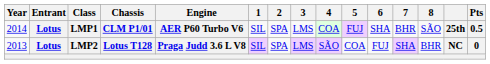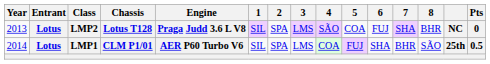 <table class="wikitable" style="text-align:center; font-size:85%">
 <tr>
 <th>Year</th>
 <th>Entrant</th>
 <th>Class</th>
 <th>Chassis</th>
 <th>Engine</th>
 <th>1</th>
 <th>2</th>
 <th>3</th>
 <th>4</th>
 <th>5</th>
 <th>6</th>
 <th>7</th>
 <th>8</th>
 <th></th>
 <th>Pts</th>
 </tr>
 <tr>
+<td><a href='#'>2013</a></td>
+<th><a href='#'>Lotus</a></th>
+<th>LMP2</th>
+<th nowrap><a href='#'>Lotus T128</a></th>
+<th nowrap><a href='#'>Praga</a> <a href='#'>Judd</a> 3.6 L V8</th>
+<td style="background:#EFCFFF;"><a href='#'>SIL</a><br></td>
+<td><a href='#'>SPA</a></td>
+<td style="background:#EFCFFF;"><a href='#'>LMS</a><br></td>
+<td style="background:#EFCFFF;"><a href='#'>SÃO</a><br></td>
+<td><a href='#'>COA</a></td>
+<td><a href='#'>FUJ</a></td>
+<td style="background:#EFCFFF;"><a href='#'>SHA</a><br></td>
+<td><a href='#'>BHR</a></td>
+<th>NC</th>
+<th>0</th>
+</tr>
+<tr>
 <td><a href='#'>2014</a></td>
 <th><a href='#'>Lotus</a></th>
 <th>LMP1</th>
 <th nowrap><a href='#'>CLM P1/01</a></th>
 <th nowrap><a href='#'>AER</a> P60 Turbo V6</th>
 <td><a href='#'>SIL</a></td>
 <td><a href='#'>SPA</a></td>
 <td><a href='#'>LMS</a></td>
 <td style="background:#DFFFDF;"><a href='#'>COA</a><br></td>
 <td style="background:#EFCFFF;"><a href='#'>FUJ</a><br></td>
 <td><a href='#'>SHA</a></td>
 <td><a href='#'>BHR</a></td>
 <td><a href='#'>SÃO</a></td>
 <th>25th</th>
 <th>0.5</th>
 </tr>
 <tr>
-<td><a href='#'>2013</a></td>
-<th><a href='#'>Lotus</a></th>
-<th>LMP2</th>
-<th nowrap><a href='#'>Lotus T128</a></th>
-<th nowrap><a href='#'>Praga</a> <a href='#'>Judd</a> 3.6 L V8</th>
-<td style="background:#EFCFFF;"><a href='#'>SIL</a><br></td>
-<td><a href='#'>SPA</a></td>
-<td style="background:#EFCFFF;"><a href='#'>LMS</a><br></td>
-<td style="background:#EFCFFF;"><a href='#'>SÃO</a><br></td>
-<td><a href='#'>COA</a></td>
-<td><a href='#'>FUJ</a></td>
-<td style="background:#EFCFFF;"><a href='#'>SHA</a><br></td>
-<td><a href='#'>BHR</a></td>
-<th>NC</th>
-<th>0</th>
-</tr>
-<tr>
 <th colspan="15"></th>
 </tr>
 </table>
